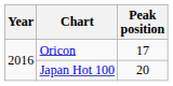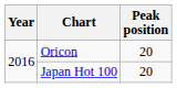 <table class="wikitable">
 <tr>
 <th>Year</th>
 <th>Chart</th>
 <th>Peak<br>position</th>
 </tr>
 <tr>
 <td rowspan="2">2016</td>
 <td><a href='#'>Oricon</a></td>
-<td style="text-align:center">17</td>
+<td style="text-align:center">20</td>
 </tr>
 <tr>
 <td><a href='#'>Japan Hot 100</a></td>
 <td style="text-align:center">20</td>
 </tr>
 </table>
